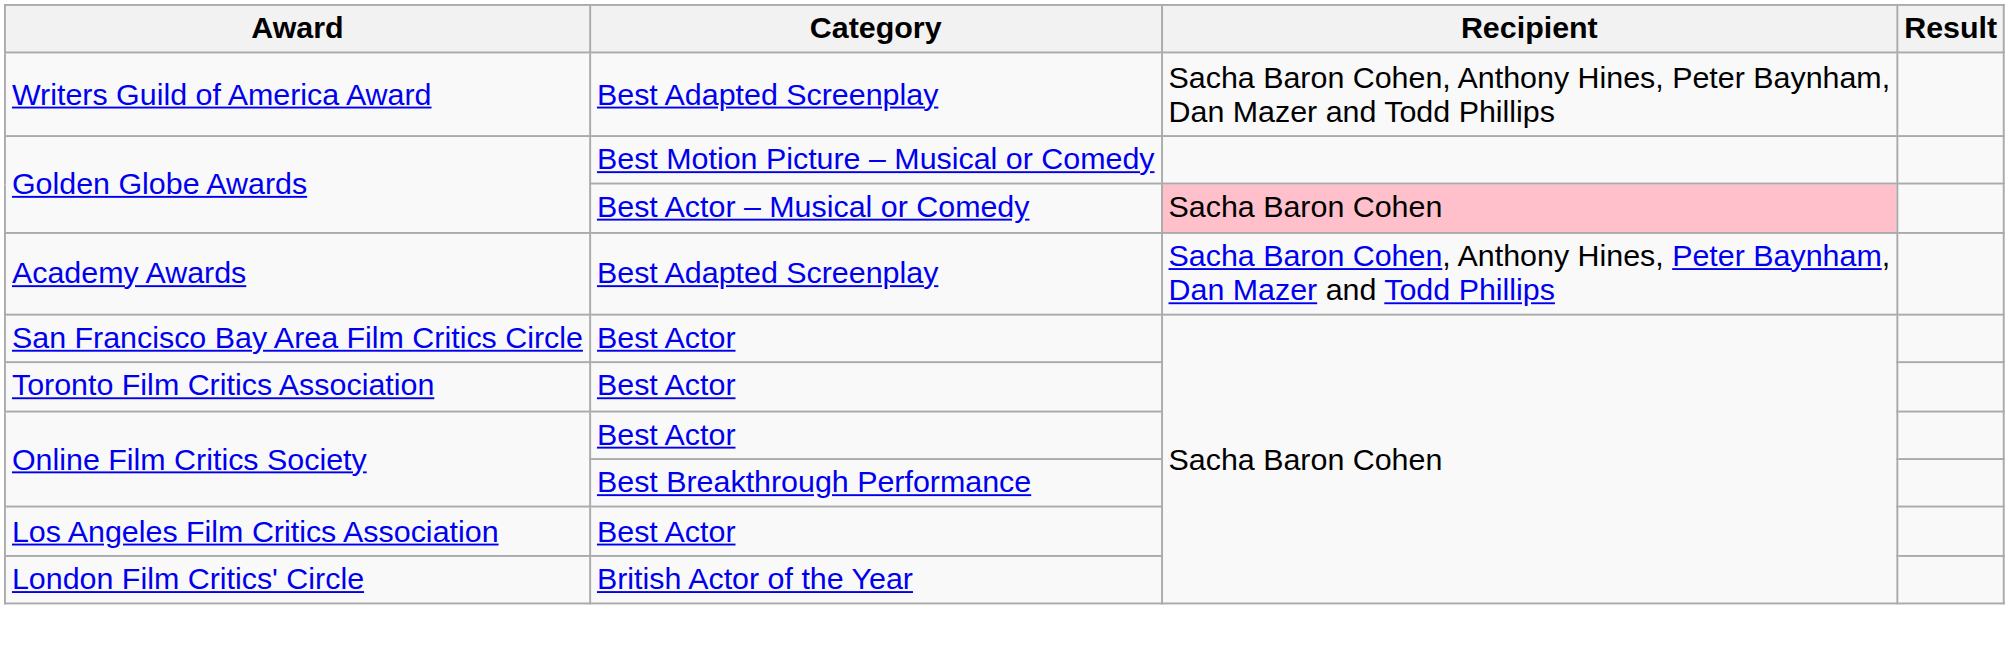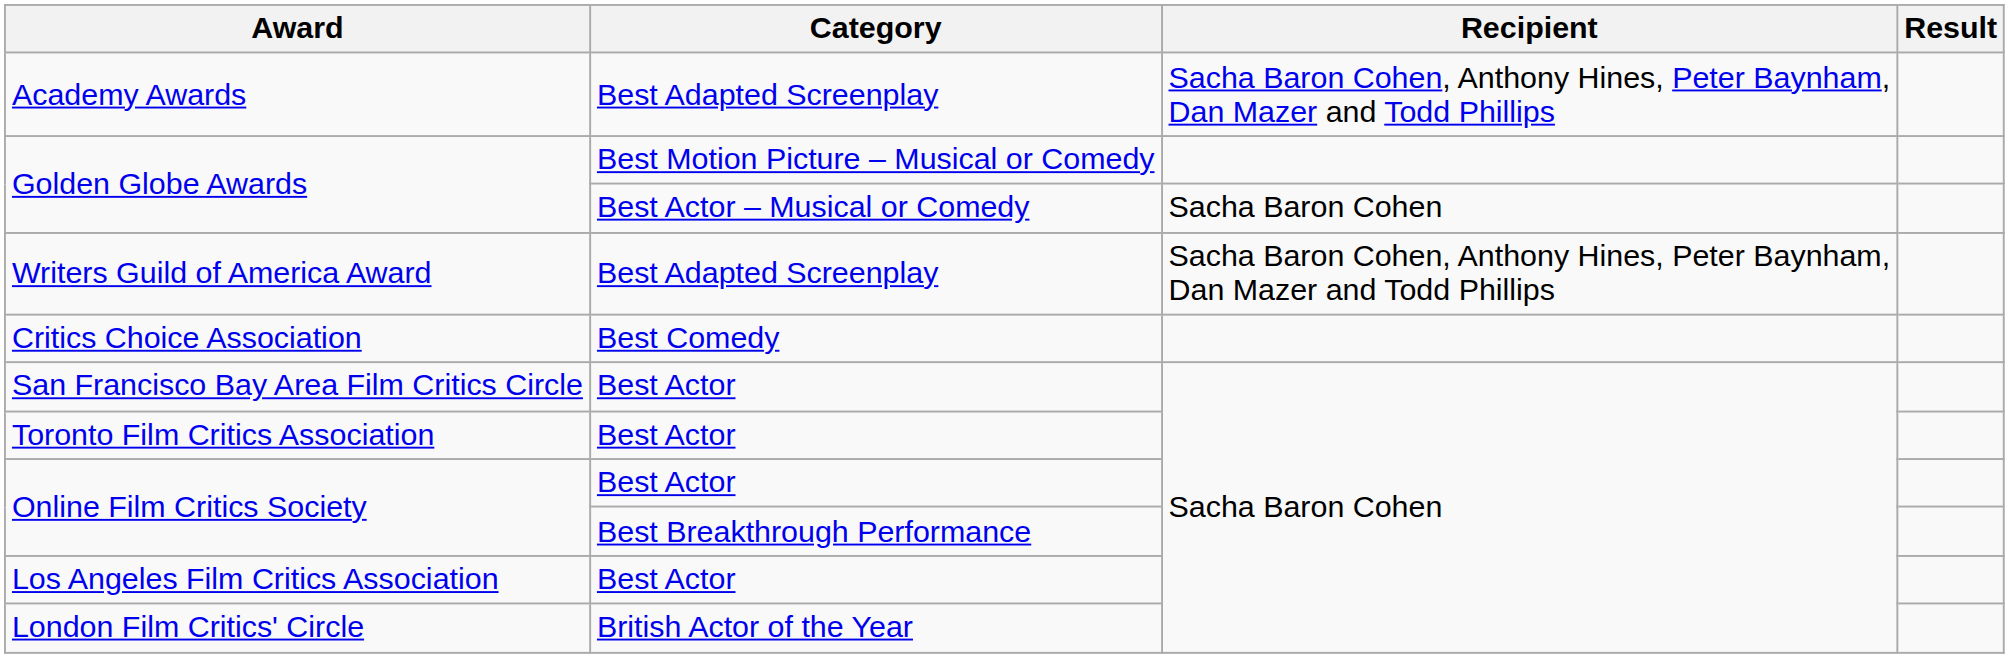 <table class="wikitable">
 <tr>
 <th>Award</th>
 <th>Category</th>
 <th>Recipient</th>
 <th>Result</th>
 </tr>
 <tr>
-<td><a href='#'>Writers Guild of America Award</a></td>
+<td><a href='#'>Academy Awards</a></td>
 <td><a href='#'>Best Adapted Screenplay</a></td>
-<td>Sacha Baron Cohen, Anthony Hines, Peter Baynham,<br>Dan Mazer and Todd Phillips</td>
+<td><a href='#'>Sacha Baron Cohen</a>, Anthony Hines, <a href='#'>Peter Baynham</a>,<br><a href='#'>Dan Mazer</a> and <a href='#'>Todd Phillips</a></td>
 <td></td>
 </tr>
 <tr>
 <td rowspan=2><a href='#'>Golden Globe Awards</a></td>
 <td><a href='#'>Best Motion Picture – Musical or Comedy</a></td>
 <td></td>
 <td></td>
 </tr>
 <tr>
 <td><a href='#'>Best Actor – Musical or Comedy</a></td>
-<td style="background: pink;">Sacha Baron Cohen</td>
+<td>Sacha Baron Cohen</td>
 <td></td>
 </tr>
 <tr>
-<td><a href='#'>Academy Awards</a></td>
+<td><a href='#'>Writers Guild of America Award</a></td>
 <td><a href='#'>Best Adapted Screenplay</a></td>
-<td><a href='#'>Sacha Baron Cohen</a>, Anthony Hines, <a href='#'>Peter Baynham</a>,<br><a href='#'>Dan Mazer</a> and <a href='#'>Todd Phillips</a></td>
+<td>Sacha Baron Cohen, Anthony Hines, Peter Baynham,<br>Dan Mazer and Todd Phillips</td>
+<td></td>
+</tr>
+<tr>
+<td><a href='#'>Critics Choice Association</a></td>
+<td><a href='#'>Best Comedy</a></td>
+<td></td>
 <td></td>
 </tr>
 <tr>
 <td><a href='#'>San Francisco Bay Area Film Critics Circle</a></td>
 <td><a href='#'>Best Actor</a></td>
 <td rowspan=6>Sacha Baron Cohen</td>
 <td></td>
 </tr>
 <tr>
 <td><a href='#'>Toronto Film Critics Association</a></td>
 <td><a href='#'>Best Actor</a></td>
 <td></td>
 </tr>
 <tr>
 <td rowspan=2><a href='#'>Online Film Critics Society</a></td>
 <td><a href='#'>Best Actor</a></td>
 <td></td>
 </tr>
 <tr>
 <td><a href='#'>Best Breakthrough Performance</a></td>
 <td></td>
 </tr>
 <tr>
 <td><a href='#'>Los Angeles Film Critics Association</a></td>
 <td><a href='#'>Best Actor</a></td>
 <td></td>
 </tr>
 <tr>
 <td><a href='#'>London Film Critics' Circle</a></td>
 <td><a href='#'>British Actor of the Year</a></td>
 <td></td>
 </tr>
 </table>
